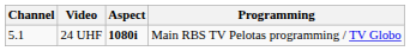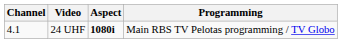 <table class="wikitable">
 <tr>
 <th>Channel</th>
 <th>Video</th>
 <th>Aspect</th>
 <th>Programming</th>
 </tr>
 <tr>
-<td>5.1</td>
+<td>4.1</td>
 <td>24 UHF</td>
 <td><strong>1080i</strong></td>
 <td>Main RBS TV Pelotas programming / <a href='#'>TV Globo</a></td>
 </tr>
 </table>
